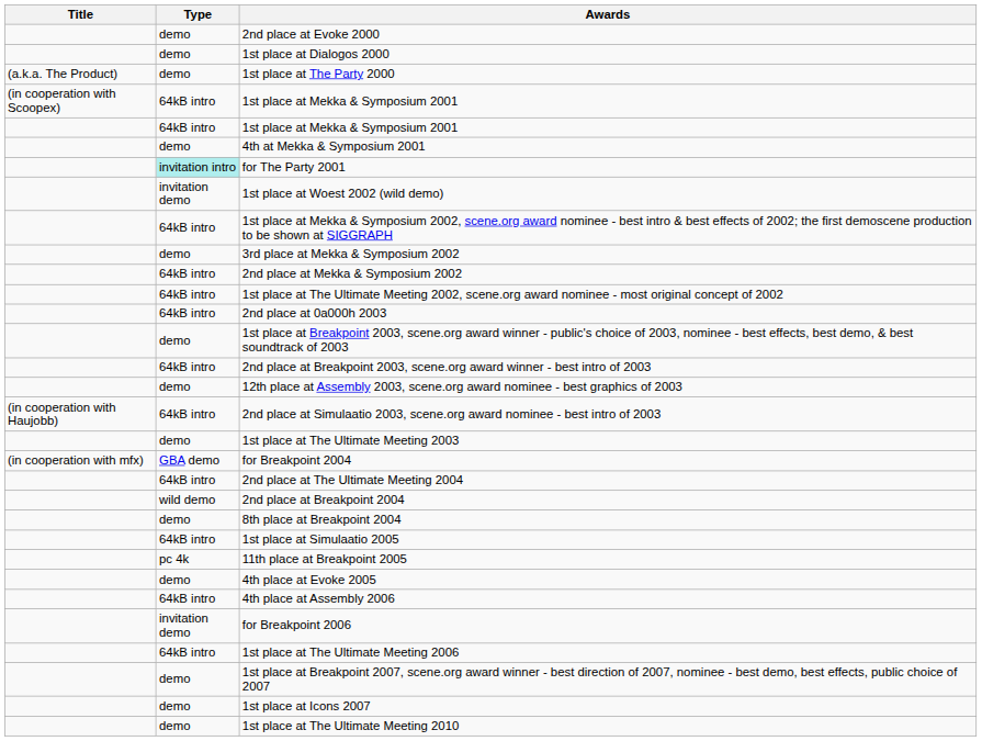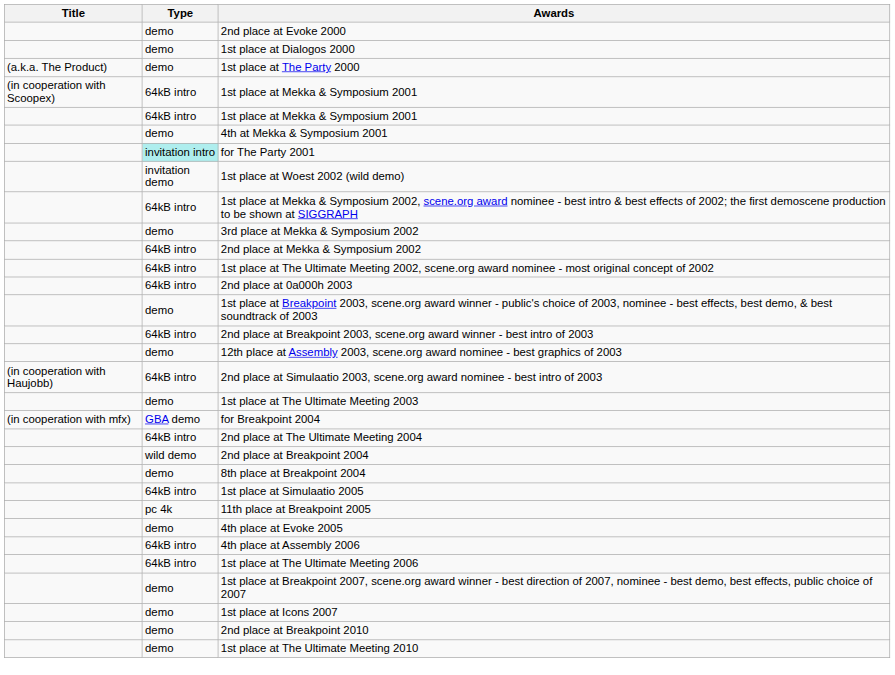 <table class="wikitable sortable">
 <tr>
 <th>Title</th>
 <th>Type</th>
 <th>Awards</th>
 </tr>
 <tr>
 <td></td>
 <td>demo</td>
 <td>2nd place at Evoke 2000</td>
 </tr>
 <tr>
 <td></td>
 <td>demo</td>
 <td>1st place at Dialogos 2000</td>
 </tr>
 <tr>
 <td> (a.k.a. The Product)</td>
 <td>demo</td>
 <td>1st place at <a href='#'>The Party</a> 2000</td>
 </tr>
 <tr>
 <td> (in cooperation with Scoopex)</td>
 <td>64kB intro</td>
 <td>1st place at Mekka & Symposium 2001</td>
 </tr>
 <tr>
 <td></td>
 <td>64kB intro</td>
 <td>1st place at Mekka & Symposium 2001</td>
 </tr>
 <tr>
 <td></td>
 <td>demo</td>
 <td>4th at Mekka & Symposium 2001</td>
 </tr>
 <tr>
 <td></td>
 <td style="background: paleturquoise;">invitation intro</td>
 <td>for The Party 2001</td>
 </tr>
 <tr>
 <td></td>
 <td>invitation demo</td>
 <td>1st place at Woest 2002 (wild demo)</td>
 </tr>
 <tr>
 <td></td>
 <td>64kB intro</td>
 <td>1st place at Mekka & Symposium 2002, <a href='#'>scene.org award</a> nominee - best intro & best effects of 2002; the first demoscene production to be shown at <a href='#'>SIGGRAPH</a> </td>
 </tr>
 <tr>
 <td></td>
 <td>demo</td>
 <td>3rd place at Mekka & Symposium 2002</td>
 </tr>
 <tr>
 <td></td>
 <td>64kB intro</td>
 <td>2nd place at Mekka & Symposium 2002</td>
 </tr>
 <tr>
 <td></td>
 <td>64kB intro</td>
 <td>1st place at The Ultimate Meeting 2002, scene.org award nominee - most original concept of 2002</td>
 </tr>
 <tr>
 <td></td>
 <td>64kB intro</td>
 <td>2nd place at 0a000h 2003</td>
 </tr>
 <tr>
 <td></td>
 <td>demo</td>
 <td>1st place at <a href='#'>Breakpoint</a> 2003, scene.org award winner - public's choice of 2003, nominee - best effects, best demo, & best soundtrack of 2003</td>
 </tr>
 <tr>
 <td></td>
 <td>64kB intro</td>
 <td>2nd place at Breakpoint 2003, scene.org award winner - best intro of 2003</td>
 </tr>
 <tr>
 <td></td>
 <td>demo</td>
 <td>12th place at <a href='#'>Assembly</a> 2003, scene.org award nominee - best graphics of 2003</td>
 </tr>
 <tr>
 <td> (in cooperation with Haujobb)</td>
 <td>64kB intro</td>
 <td>2nd place at Simulaatio 2003, scene.org award nominee - best intro of 2003</td>
 </tr>
 <tr>
 <td></td>
 <td>demo</td>
 <td>1st place at The Ultimate Meeting 2003</td>
 </tr>
 <tr>
 <td> (in cooperation with mfx)</td>
 <td><a href='#'>GBA</a> demo</td>
 <td>for Breakpoint 2004</td>
 </tr>
 <tr>
 <td></td>
 <td>64kB intro</td>
 <td>2nd place at The Ultimate Meeting 2004</td>
 </tr>
 <tr>
 <td></td>
 <td>wild demo</td>
 <td>2nd place at Breakpoint 2004</td>
 </tr>
 <tr>
 <td></td>
 <td>demo</td>
 <td>8th place at Breakpoint 2004</td>
 </tr>
 <tr>
 <td></td>
 <td>64kB intro</td>
 <td>1st place at Simulaatio 2005</td>
 </tr>
 <tr>
 <td></td>
 <td>pc 4k</td>
 <td>11th place at Breakpoint 2005</td>
 </tr>
 <tr>
 <td></td>
 <td>demo</td>
 <td>4th place at Evoke 2005</td>
 </tr>
 <tr>
 <td></td>
 <td>64kB intro</td>
 <td>4th place at Assembly 2006</td>
 </tr>
 <tr>
 <td></td>
-<td>invitation demo</td>
-<td>for Breakpoint 2006</td>
-</tr>
-<tr>
-<td></td>
 <td>64kB intro</td>
 <td>1st place at The Ultimate Meeting 2006</td>
 </tr>
 <tr>
 <td></td>
 <td>demo</td>
 <td>1st place at Breakpoint 2007, scene.org award winner - best direction of 2007, nominee - best demo, best effects, public choice of 2007</td>
 </tr>
 <tr>
 <td></td>
 <td>demo</td>
 <td>1st place at Icons 2007</td>
 </tr>
 <tr>
 <td></td>
 <td>demo</td>
+<td>2nd place at Breakpoint 2010</td>
+</tr>
+<tr>
+<td></td>
+<td>demo</td>
 <td>1st place at The Ultimate Meeting 2010</td>
 </tr>
 </table>
